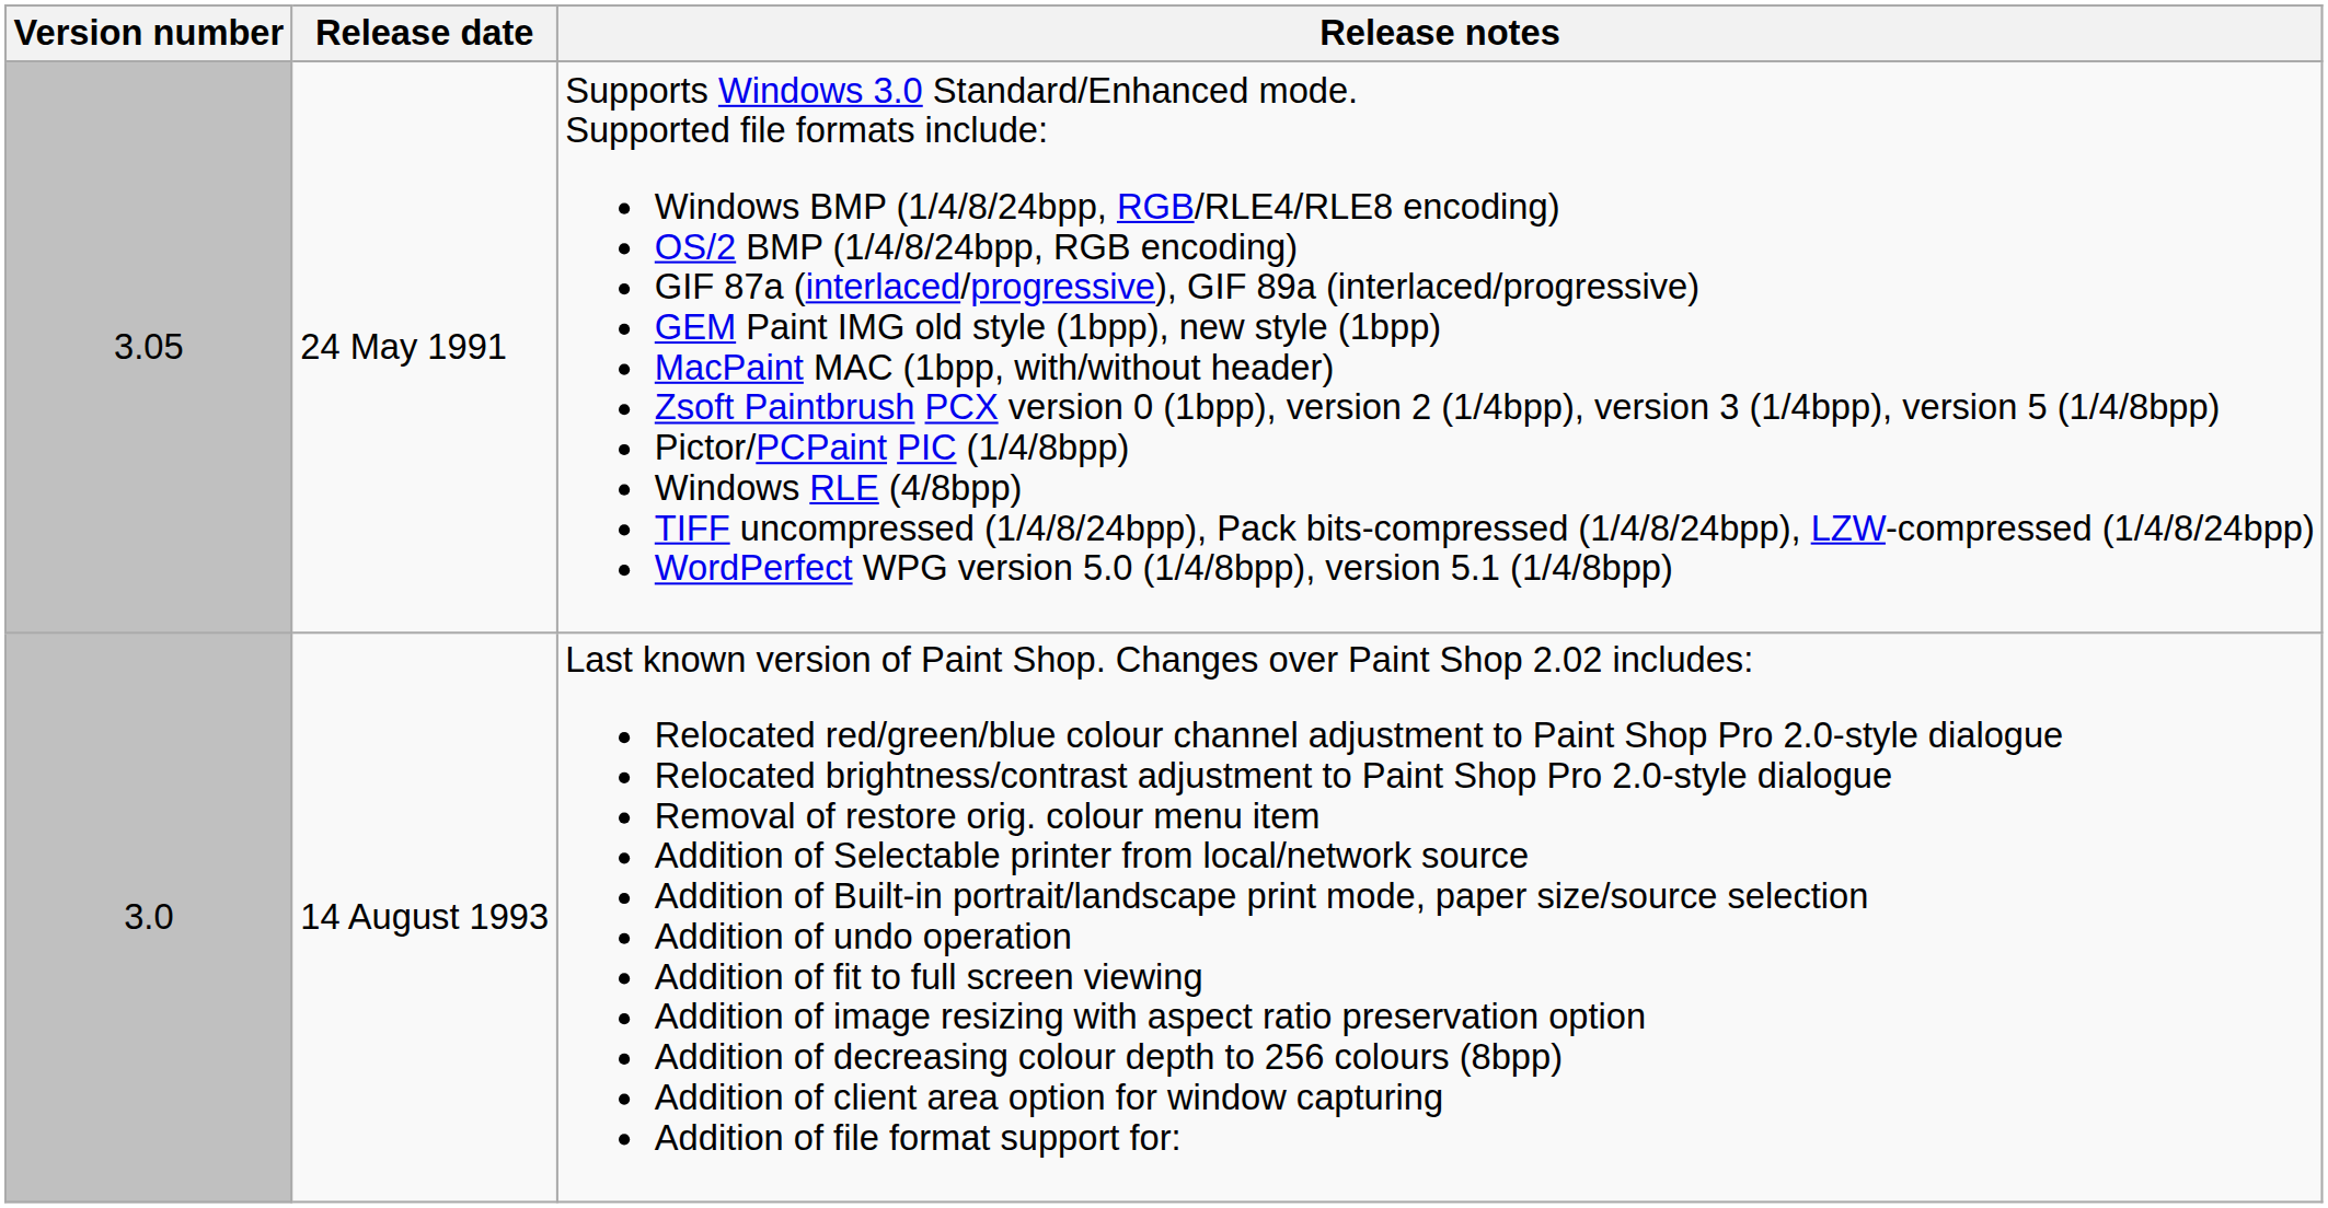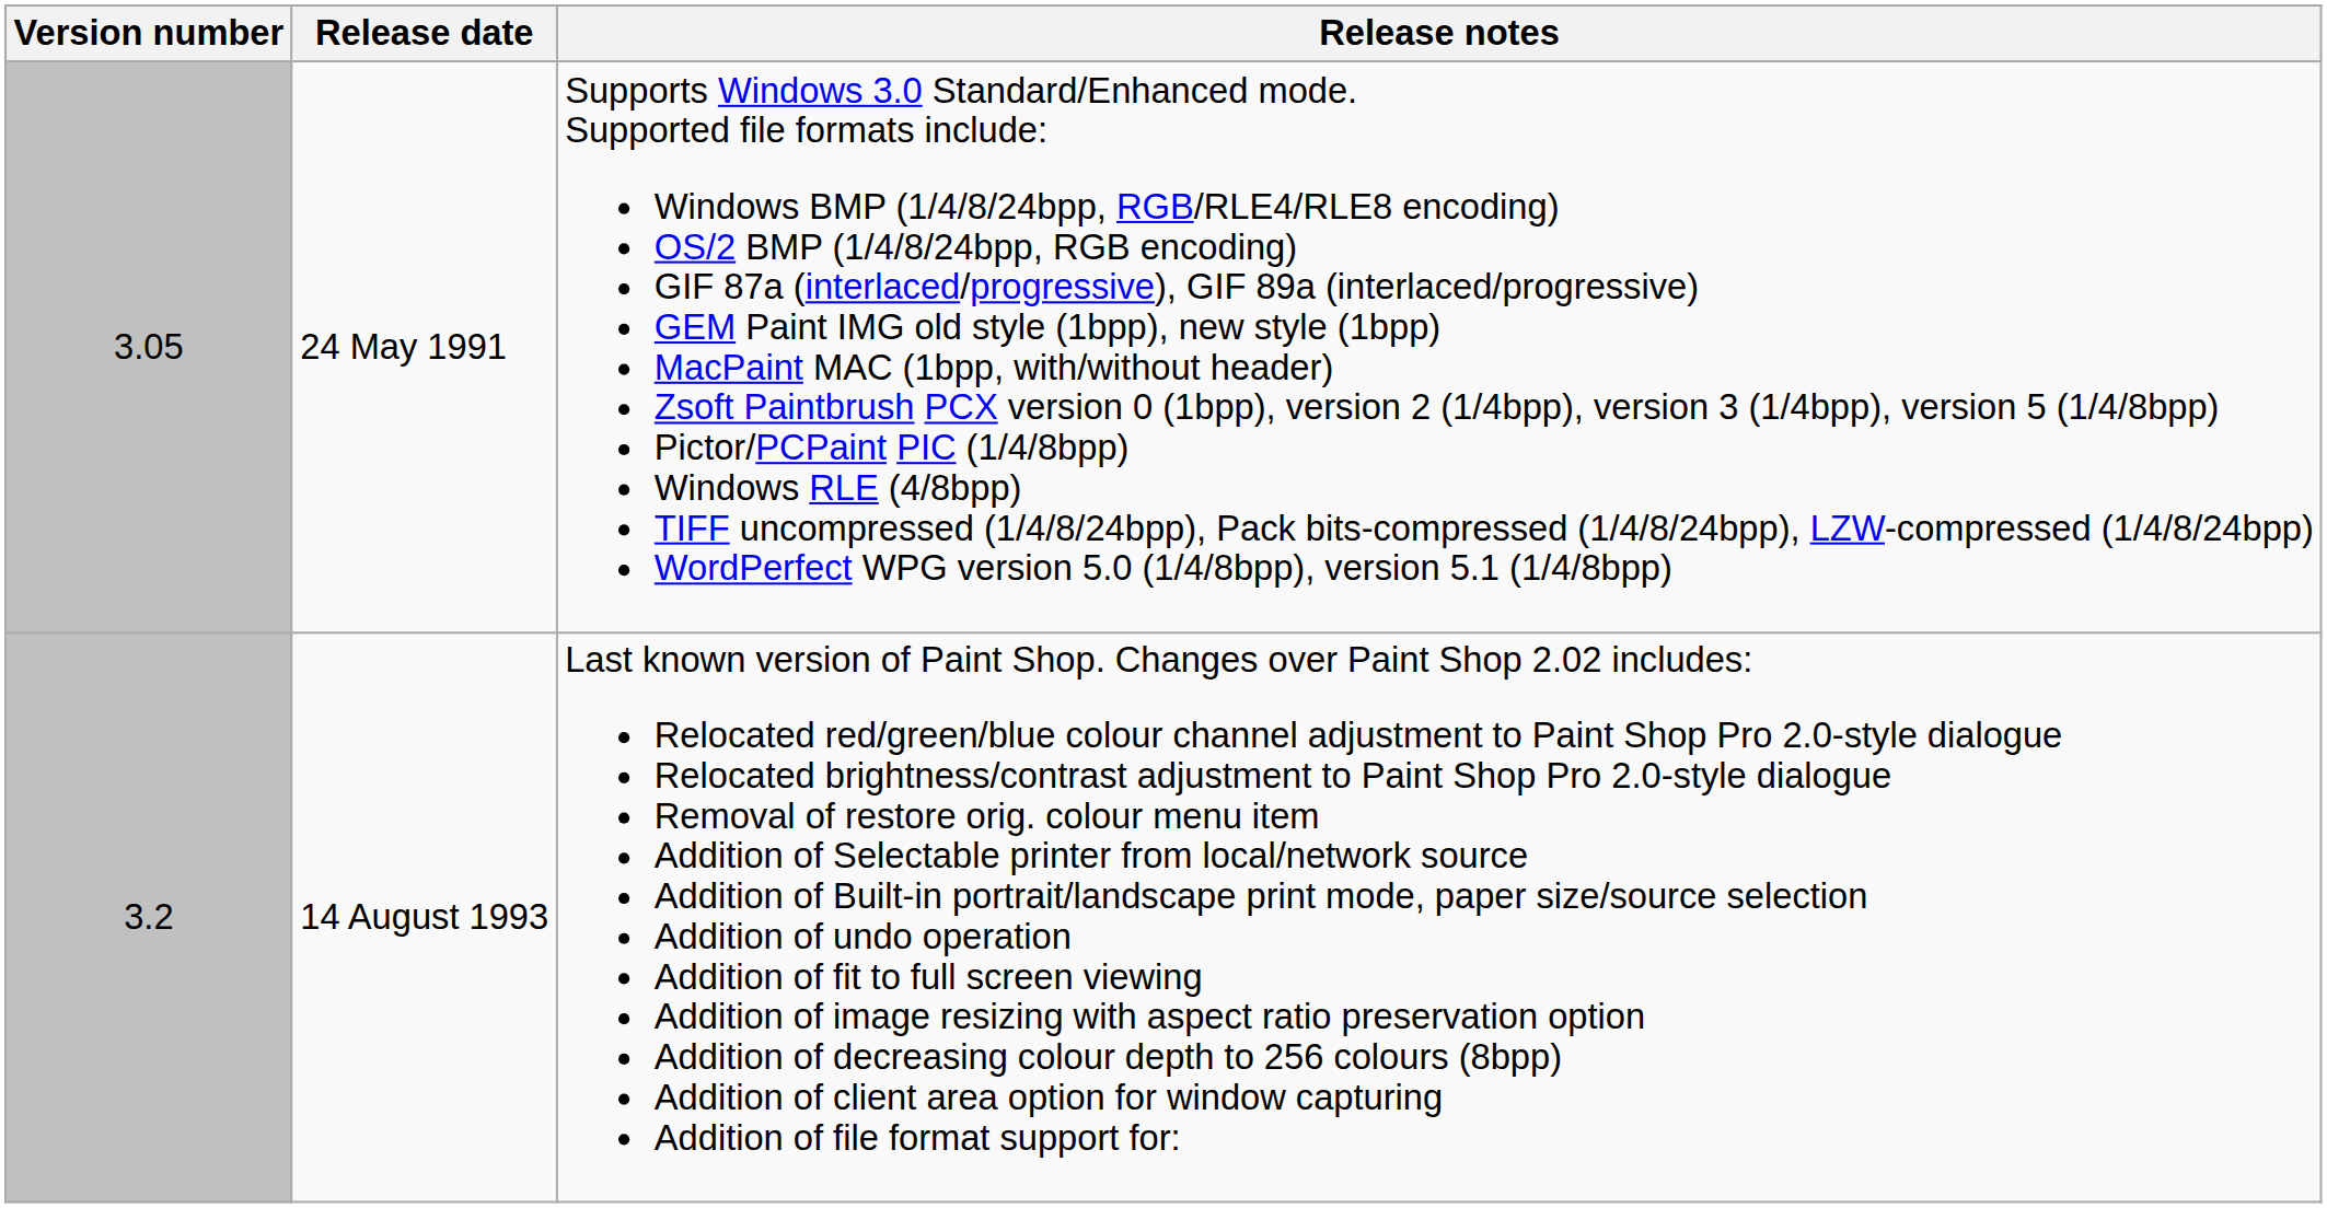 <table class="wikitable sortable">
 <tr>
 <th>Version number</th>
 <th>Release date</th>
 <th class="unsortable">Release notes</th>
 </tr>
 <tr>
 <td style="text-align:center; background:#c0c0c0">3.05</td>
 <td>24 May 1991</td>
 <td>Supports <a href='#'>Windows 3.0</a> Standard/Enhanced mode.<br>Supported file formats include:<ul><li>Windows BMP (1/4/8/24bpp, <a href='#'>RGB</a>/RLE4/RLE8 encoding)</li><li><a href='#'>OS/2</a> BMP (1/4/8/24bpp, RGB encoding)</li><li>GIF 87a (<a href='#'>interlaced</a>/<a href='#'>progressive</a>), GIF 89a (interlaced/progressive)</li><li><a href='#'>GEM</a> Paint IMG old style (1bpp), new style (1bpp)</li><li><a href='#'>MacPaint</a> MAC (1bpp, with/without header)</li><li><a href='#'>Zsoft Paintbrush</a> <a href='#'>PCX</a> version 0 (1bpp), version 2 (1/4bpp), version 3 (1/4bpp), version 5 (1/4/8bpp)</li><li>Pictor/<a href='#'>PCPaint</a> <a href='#'>PIC</a> (1/4/8bpp)</li><li>Windows <a href='#'>RLE</a> (4/8bpp)</li><li><a href='#'>TIFF</a> uncompressed (1/4/8/24bpp), Pack bits-compressed (1/4/8/24bpp), <a href='#'>LZW</a>-compressed (1/4/8/24bpp)</li><li><a href='#'>WordPerfect</a> WPG version 5.0 (1/4/8bpp), version 5.1 (1/4/8bpp)</li></ul></td>
 </tr>
 <tr>
-<td style="text-align:center; background:#c0c0c0">3.0</td>
+<td style="text-align:center; background:#c0c0c0">3.2</td>
 <td>14 August 1993</td>
 <td>Last known version of Paint Shop. Changes over Paint Shop 2.02 includes:<br><ul><li>Relocated red/green/blue colour channel adjustment to Paint Shop Pro 2.0-style dialogue</li><li>Relocated brightness/contrast adjustment to Paint Shop Pro 2.0-style dialogue</li><li>Removal of restore orig. colour menu item</li><li>Addition of Selectable printer from local/network source</li><li>Addition of Built-in portrait/landscape print mode, paper size/source selection</li><li>Addition of undo operation</li><li>Addition of fit to full screen viewing</li><li>Addition of image resizing with aspect ratio preservation option</li><li>Addition of decreasing colour depth to 256 colours (8bpp)</li><li>Addition of client area option for window capturing</li><li>Addition of file format support for:</li></ul></td>
 </tr>
 </table>
